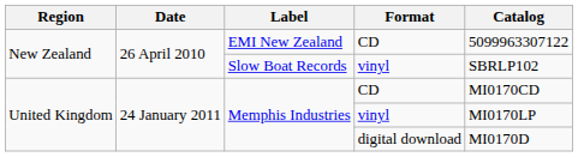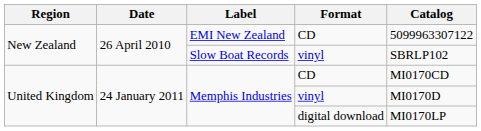 <table class="wikitable">
 <tr>
 <th>Region</th>
 <th>Date</th>
 <th>Label</th>
 <th>Format</th>
 <th>Catalog</th>
 </tr>
 <tr>
 <td rowspan="2">New Zealand</td>
 <td rowspan="2">26 April 2010</td>
 <td><a href='#'>EMI New Zealand</a></td>
 <td>CD</td>
 <td>5099963307122</td>
 </tr>
 <tr>
 <td><a href='#'>Slow Boat Records</a></td>
 <td><a href='#'>vinyl</a></td>
 <td>SBRLP102</td>
 </tr>
 <tr>
 <td rowspan="3">United Kingdom</td>
 <td rowspan="3">24 January 2011</td>
 <td rowspan="3"><a href='#'>Memphis Industries</a></td>
 <td>CD</td>
 <td>MI0170CD</td>
 </tr>
 <tr>
 <td><a href='#'>vinyl</a></td>
-<td>MI0170LP</td>
+<td>MI0170D</td>
 </tr>
 <tr>
 <td>digital download</td>
-<td>MI0170D</td>
+<td>MI0170LP</td>
 </tr>
 </table>
